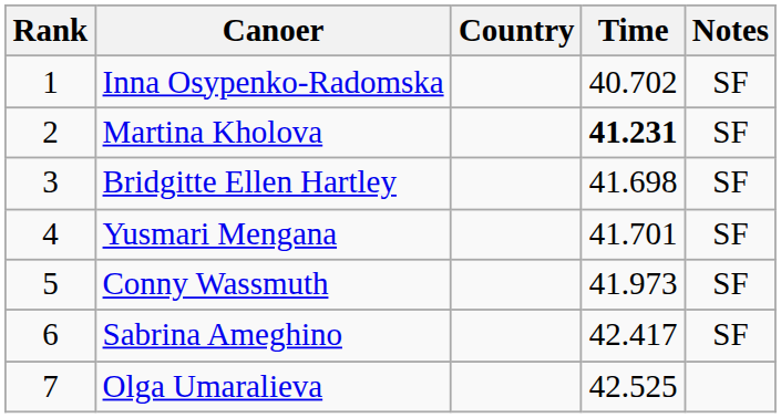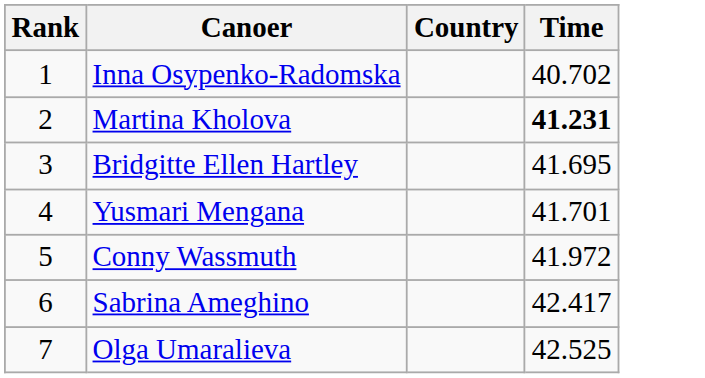 <table class="wikitable" style="text-align:center;">
 <tr>
 <th>Rank</th>
 <th>Canoer</th>
 <th>Country</th>
 <th>Time</th>
-<th>Notes</th>
 </tr>
 <tr>
 <td>1</td>
 <td align=left><a href='#'>Inna Osypenko-Radomska</a></td>
 <td align=left></td>
 <td>40.702</td>
-<td>SF</td>
 </tr>
 <tr>
 <td>2</td>
 <td align=left><a href='#'>Martina Kholova</a></td>
 <td align=left></td>
 <td><strong>41.231</strong></td>
-<td>SF</td>
 </tr>
 <tr>
 <td>3</td>
 <td align=left><a href='#'>Bridgitte Ellen Hartley</a></td>
 <td align=left></td>
-<td>41.698</td>
-<td>SF</td>
+<td>41.695</td>
 </tr>
 <tr>
 <td>4</td>
 <td align=left><a href='#'>Yusmari Mengana</a></td>
 <td align=left></td>
 <td>41.701</td>
-<td>SF</td>
 </tr>
 <tr>
 <td>5</td>
 <td align=left><a href='#'>Conny Wassmuth</a></td>
 <td align=left></td>
-<td>41.973</td>
-<td>SF</td>
+<td>41.972</td>
 </tr>
 <tr>
 <td>6</td>
 <td align=left><a href='#'>Sabrina Ameghino</a></td>
 <td align=left></td>
 <td>42.417</td>
-<td>SF</td>
 </tr>
 <tr>
 <td>7</td>
 <td align=left><a href='#'>Olga Umaralieva</a></td>
 <td align=left></td>
 <td>42.525</td>
-<td></td>
 </tr>
 </table>
